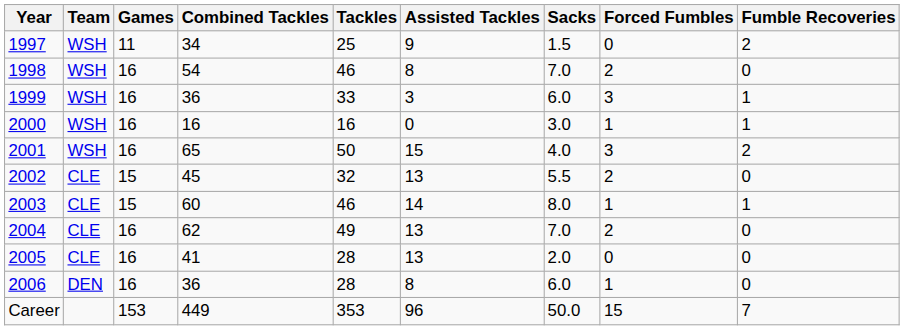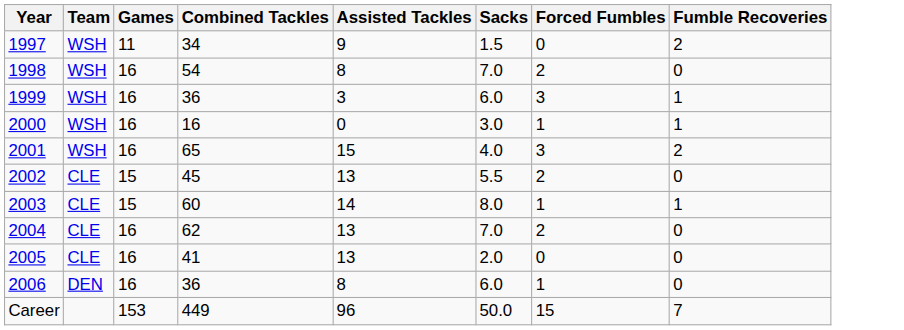 <table class="wikitable">
 <tr>
 <th>Year</th>
 <th>Team</th>
 <th>Games</th>
 <th>Combined Tackles</th>
-<th>Tackles</th>
 <th>Assisted Tackles</th>
 <th>Sacks</th>
 <th>Forced Fumbles</th>
 <th>Fumble Recoveries</th>
 </tr>
 <tr>
 <td><a href='#'>1997</a></td>
 <td><a href='#'>WSH</a></td>
 <td>11</td>
 <td>34</td>
-<td>25</td>
 <td>9</td>
 <td>1.5</td>
 <td>0</td>
 <td>2</td>
 </tr>
 <tr>
 <td><a href='#'>1998</a></td>
 <td><a href='#'>WSH</a></td>
 <td>16</td>
 <td>54</td>
-<td>46</td>
 <td>8</td>
 <td>7.0</td>
 <td>2</td>
 <td>0</td>
 </tr>
 <tr>
 <td><a href='#'>1999</a></td>
 <td><a href='#'>WSH</a></td>
 <td>16</td>
 <td>36</td>
-<td>33</td>
 <td>3</td>
 <td>6.0</td>
 <td>3</td>
 <td>1</td>
 </tr>
 <tr>
 <td><a href='#'>2000</a></td>
 <td><a href='#'>WSH</a></td>
-<td>16</td>
 <td>16</td>
 <td>16</td>
 <td>0</td>
 <td>3.0</td>
 <td>1</td>
 <td>1</td>
 </tr>
 <tr>
 <td><a href='#'>2001</a></td>
 <td><a href='#'>WSH</a></td>
 <td>16</td>
 <td>65</td>
-<td>50</td>
 <td>15</td>
 <td>4.0</td>
 <td>3</td>
 <td>2</td>
 </tr>
 <tr>
 <td><a href='#'>2002</a></td>
 <td><a href='#'>CLE</a></td>
 <td>15</td>
 <td>45</td>
-<td>32</td>
 <td>13</td>
 <td>5.5</td>
 <td>2</td>
 <td>0</td>
 </tr>
 <tr>
 <td><a href='#'>2003</a></td>
 <td><a href='#'>CLE</a></td>
 <td>15</td>
 <td>60</td>
-<td>46</td>
 <td>14</td>
 <td>8.0</td>
 <td>1</td>
 <td>1</td>
 </tr>
 <tr>
 <td><a href='#'>2004</a></td>
 <td><a href='#'>CLE</a></td>
 <td>16</td>
 <td>62</td>
-<td>49</td>
 <td>13</td>
 <td>7.0</td>
 <td>2</td>
 <td>0</td>
 </tr>
 <tr>
 <td><a href='#'>2005</a></td>
 <td><a href='#'>CLE</a></td>
 <td>16</td>
 <td>41</td>
-<td>28</td>
 <td>13</td>
 <td>2.0</td>
 <td>0</td>
 <td>0</td>
 </tr>
 <tr>
 <td><a href='#'>2006</a></td>
 <td><a href='#'>DEN</a></td>
 <td>16</td>
 <td>36</td>
-<td>28</td>
 <td>8</td>
 <td>6.0</td>
 <td>1</td>
 <td>0</td>
 </tr>
 <tr>
 <td>Career</td>
 <td></td>
 <td>153</td>
 <td>449</td>
-<td>353</td>
 <td>96</td>
 <td>50.0</td>
 <td>15</td>
 <td>7</td>
 </tr>
 </table>
